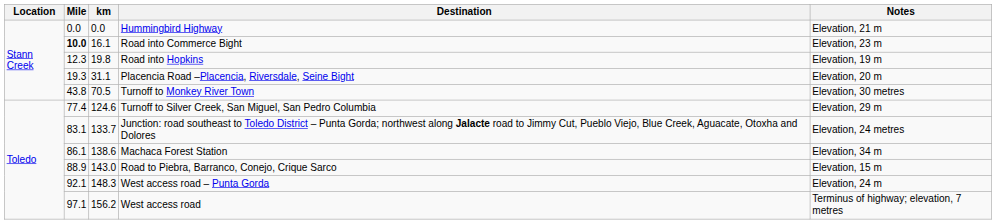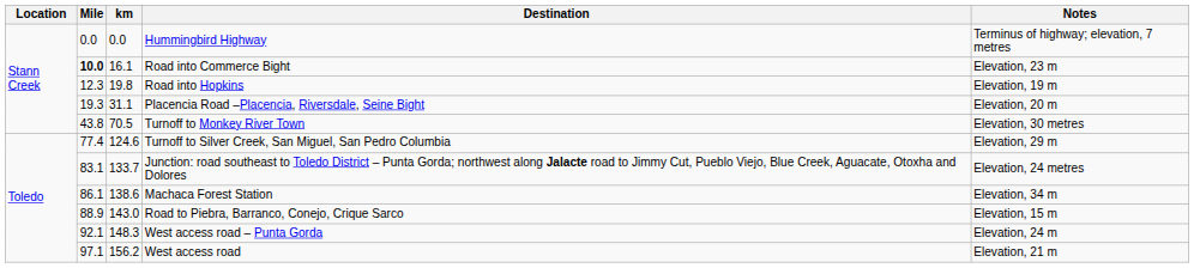 <table class=wikitable>
 <tr>
 <th>Location</th>
 <th>Mile</th>
 <th>km</th>
 <th>Destination</th>
 <th>Notes</th>
 </tr>
 <tr>
 <td rowspan=5><a href='#'>Stann Creek</a></td>
 <td>0.0</td>
 <td>0.0</td>
 <td><a href='#'>Hummingbird Highway</a></td>
-<td>Elevation, 21 m</td>
+<td>Terminus of highway; elevation, 7 metres</td>
 </tr>
 <tr>
 <td><strong>10.0</strong></td>
 <td>16.1</td>
 <td>Road into Commerce Bight</td>
 <td>Elevation, 23 m</td>
 </tr>
 <tr>
 <td>12.3</td>
 <td>19.8</td>
 <td>Road into <a href='#'>Hopkins</a></td>
 <td>Elevation, 19 m</td>
 </tr>
 <tr>
 <td>19.3</td>
 <td>31.1</td>
 <td>Placencia Road –<a href='#'>Placencia</a>, <a href='#'>Riversdale</a>, <a href='#'>Seine Bight</a></td>
 <td>Elevation, 20 m</td>
 </tr>
 <tr>
 <td>43.8</td>
 <td>70.5</td>
 <td>Turnoff to <a href='#'>Monkey River Town</a></td>
 <td>Elevation, 30 metres</td>
 </tr>
 <tr>
 <td rowspan=6><a href='#'>Toledo</a></td>
 <td>77.4</td>
 <td>124.6</td>
 <td>Turnoff to Silver Creek, San Miguel, San Pedro Columbia</td>
 <td>Elevation, 29 m</td>
 </tr>
 <tr>
 <td>83.1</td>
 <td>133.7</td>
 <td>Junction: road southeast to <a href='#'>Toledo District</a> – Punta Gorda; northwest along <strong>Jalacte</strong> road to Jimmy Cut, Pueblo Viejo, Blue Creek, Aguacate, Otoxha and Dolores</td>
 <td>Elevation, 24 metres</td>
 </tr>
 <tr>
 <td>86.1</td>
 <td>138.6</td>
 <td>Machaca Forest Station</td>
 <td>Elevation, 34 m</td>
 </tr>
 <tr>
 <td>88.9</td>
 <td>143.0</td>
 <td>Road to Piebra, Barranco, Conejo, Crique Sarco</td>
 <td>Elevation, 15 m</td>
 </tr>
 <tr>
 <td>92.1</td>
 <td>148.3</td>
 <td>West access road – <a href='#'>Punta Gorda</a></td>
 <td>Elevation, 24 m</td>
 </tr>
 <tr>
 <td>97.1</td>
 <td>156.2</td>
 <td>West access road</td>
-<td>Terminus of highway; elevation, 7 metres</td>
+<td>Elevation, 21 m</td>
 </tr>
 </table>
